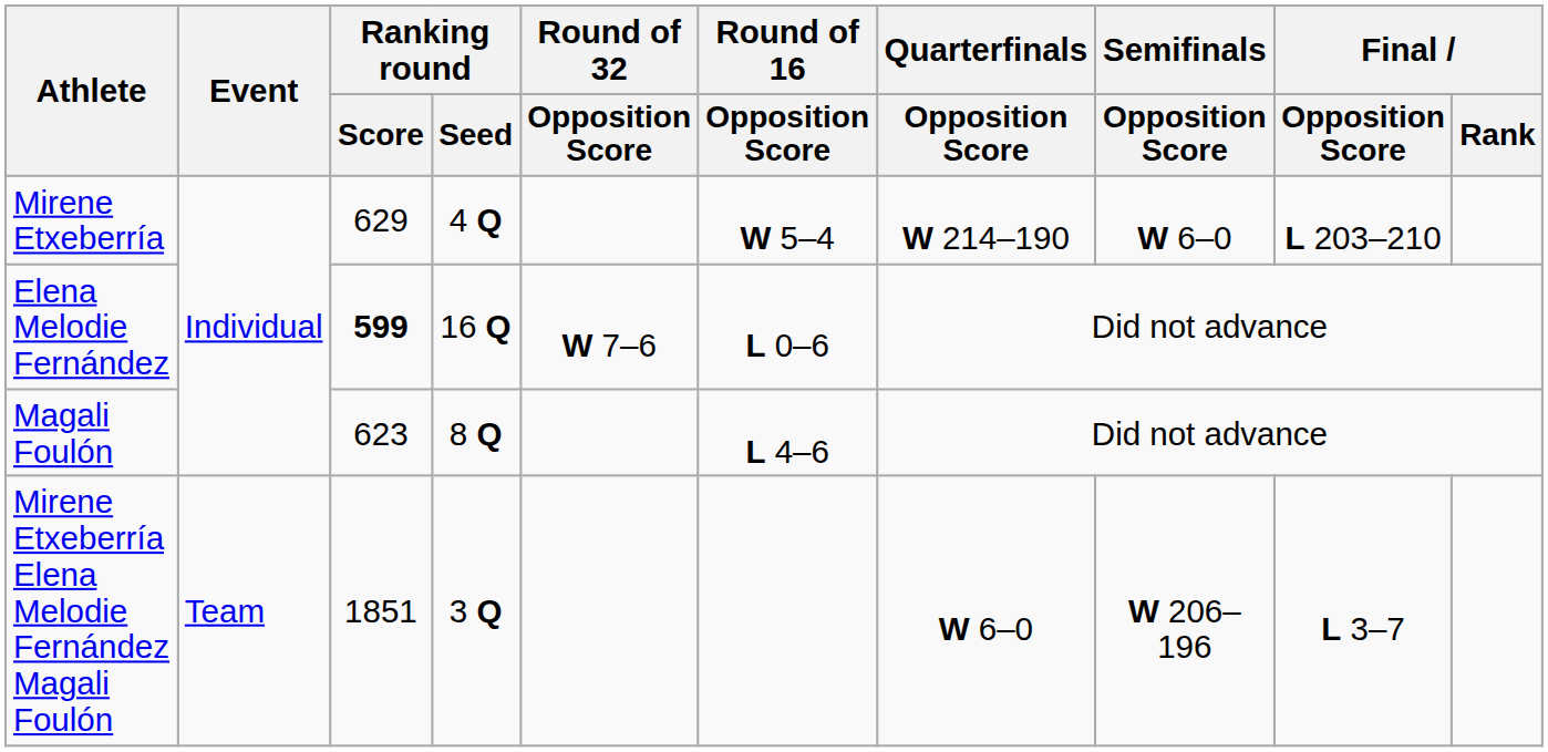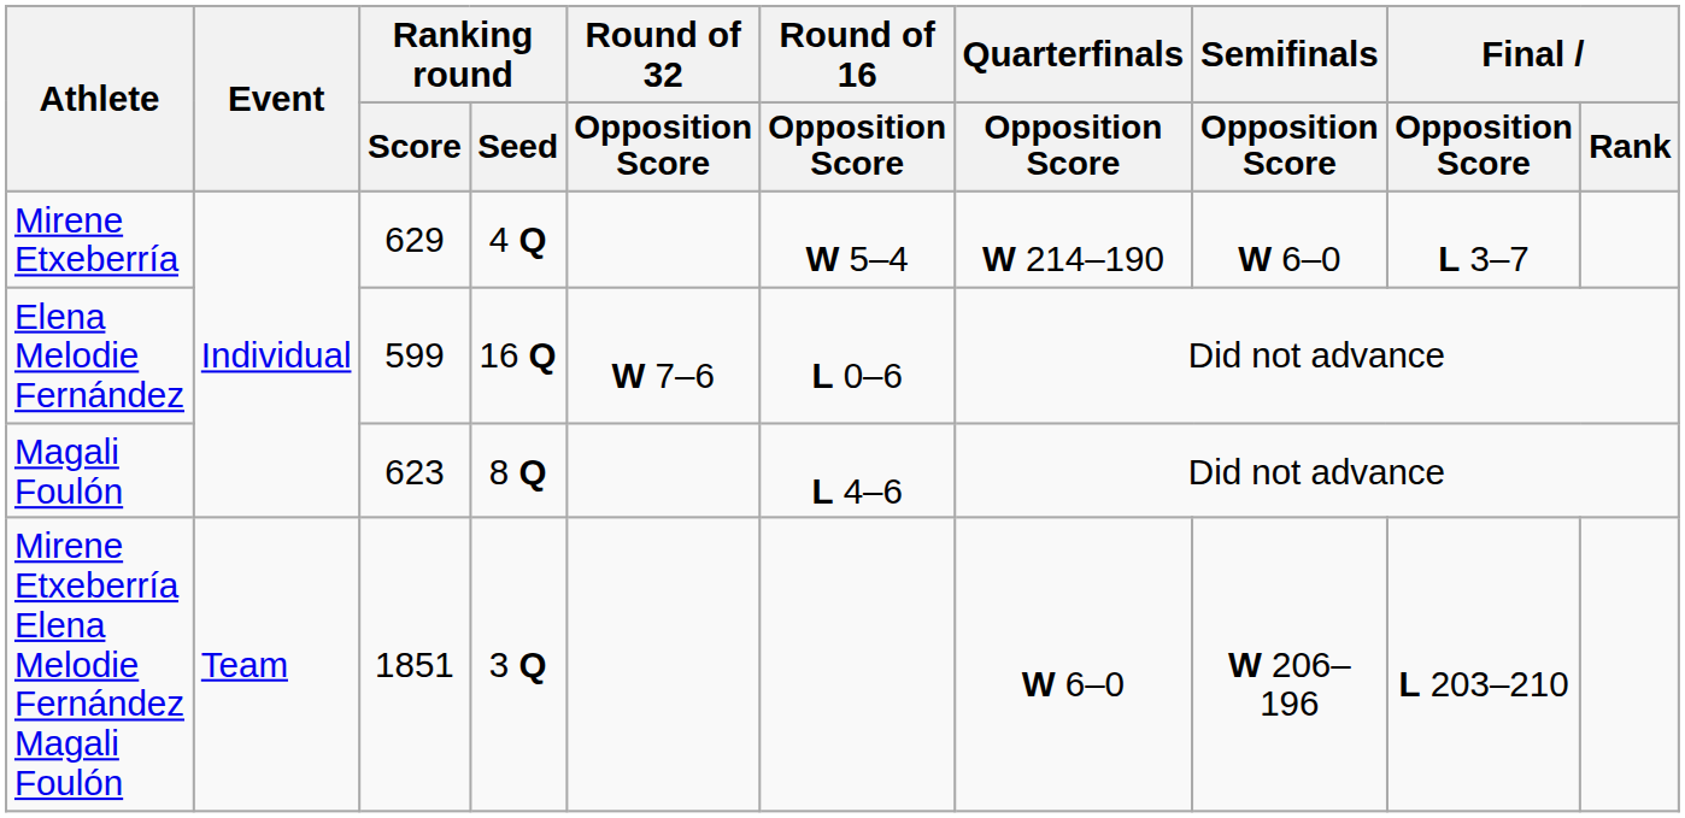 <table class="wikitable" style="font-size:90%">
 <tr>
 <th rowspan=2>Athlete</th>
 <th rowspan=2>Event</th>
 <th colspan=2>Ranking round</th>
 <th>Round of 32</th>
 <th>Round of 16</th>
 <th>Quarterfinals</th>
 <th>Semifinals</th>
 <th colspan=2>Final / </th>
 </tr>
 <tr style="font-size:95%">
 <th>Score</th>
 <th>Seed</th>
 <th>Opposition<br>Score</th>
 <th>Opposition<br>Score</th>
 <th>Opposition<br>Score</th>
 <th>Opposition<br>Score</th>
 <th>Opposition<br>Score</th>
 <th>Rank</th>
 </tr>
 <tr align=center>
 <td align=left><a href='#'>Mirene Etxeberría</a></td>
 <td align=left rowspan=3><a href='#'>Individual</a></td>
 <td>629</td>
 <td>4 <strong>Q</strong></td>
 <td></td>
 <td><br><strong>W</strong> 5–4</td>
 <td><br><strong>W</strong> 214–190</td>
 <td><br><strong>W</strong> 6–0</td>
-<td><br><strong>L</strong> 203–210</td>
+<td><br><strong>L</strong> 3–7</td>
 <td></td>
 </tr>
 <tr align=center>
 <td align=left><a href='#'>Elena Melodie Fernández</a></td>
-<td><strong>599</strong></td>
+<td>599</td>
 <td>16 <strong>Q</strong></td>
 <td><br><strong>W</strong> 7–6</td>
 <td><br><strong>L</strong> 0–6</td>
 <td colspan=4>Did not advance</td>
 </tr>
 <tr align=center>
 <td align=left><a href='#'>Magali Foulón</a></td>
 <td>623</td>
 <td>8 <strong>Q</strong></td>
 <td></td>
 <td><br><strong>L</strong> 4–6</td>
 <td colspan=4>Did not advance</td>
 </tr>
 <tr align=center>
 <td align=left><a href='#'>Mirene Etxeberría</a><br><a href='#'>Elena Melodie Fernández</a><br><a href='#'>Magali Foulón</a></td>
 <td align=left><a href='#'>Team</a></td>
 <td>1851</td>
 <td>3 <strong>Q</strong></td>
 <td></td>
 <td></td>
 <td><br><strong>W</strong> 6–0</td>
 <td><br><strong>W</strong> 206–196</td>
-<td><br><strong>L</strong> 3–7</td>
+<td><br><strong>L</strong> 203–210</td>
 <td></td>
 </tr>
 </table>
